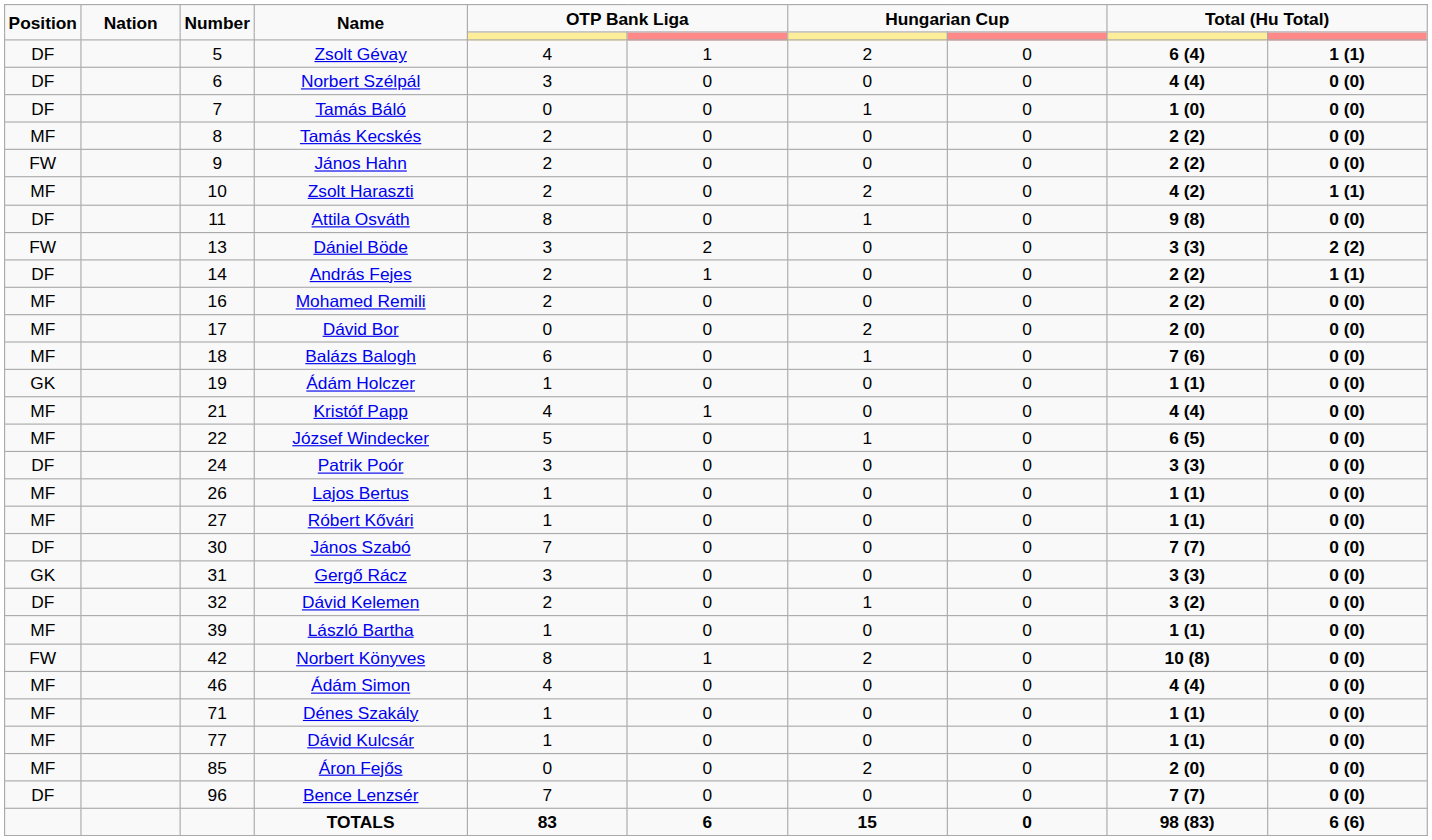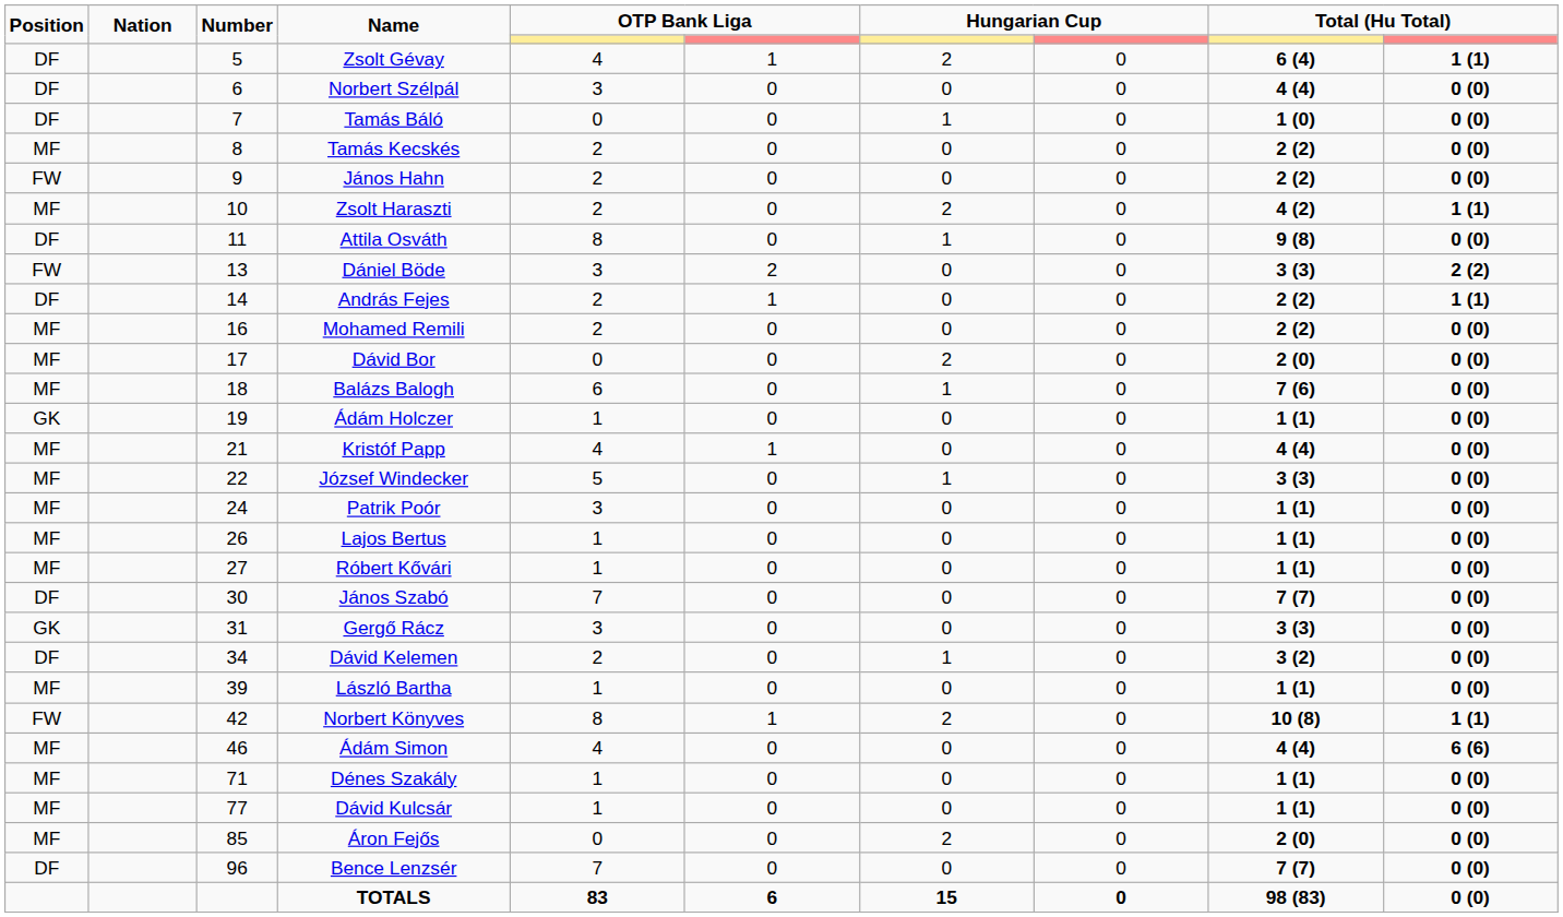 <table class="wikitable" style="font-size: 95%; text-align: center;">
 <tr>
 <td rowspan="2" width="5%" align="center"><strong>Position</strong></td>
 <td rowspan="2" width="7%" align="center"><strong>Nation</strong></td>
 <td rowspan="2" width="5%" align="center"><strong>Number</strong></td>
 <td rowspan="2" width="15%" align="center"><strong>Name</strong></td>
 <td colspan="2" align="center"><strong>OTP Bank Liga</strong></td>
 <td colspan="2" align="center"><strong>Hungarian Cup</strong></td>
 <td colspan="2" align="center"><strong>Total (Hu Total)</strong></td>
 </tr>
 <tr>
 <th width=60 style="background: #FFEE99"></th>
 <th width=60 style="background: #FF8888"></th>
 <th width=60 style="background: #FFEE99"></th>
 <th width=60 style="background: #FF8888"></th>
 <th width=60 style="background: #FFEE99"></th>
 <th width=60 style="background: #FF8888"></th>
 </tr>
 <tr>
 <td>DF</td>
 <td></td>
 <td>5</td>
 <td><a href='#'>Zsolt Gévay</a></td>
 <td>4</td>
 <td>1</td>
 <td>2</td>
 <td>0</td>
 <td><strong>6 (4)</strong></td>
 <td><strong>1 (1)</strong></td>
 </tr>
 <tr>
 <td>DF</td>
 <td></td>
 <td>6</td>
 <td><a href='#'>Norbert Szélpál</a></td>
 <td>3</td>
 <td>0</td>
 <td>0</td>
 <td>0</td>
 <td><strong>4 (4)</strong></td>
 <td><strong>0 (0)</strong></td>
 </tr>
 <tr>
 <td>DF</td>
 <td></td>
 <td>7</td>
 <td><a href='#'>Tamás Báló</a></td>
 <td>0</td>
 <td>0</td>
 <td>1</td>
 <td>0</td>
 <td><strong>1 (0)</strong></td>
 <td><strong>0 (0)</strong></td>
 </tr>
 <tr>
 <td>MF</td>
 <td></td>
 <td>8</td>
 <td><a href='#'>Tamás Kecskés</a></td>
 <td>2</td>
 <td>0</td>
 <td>0</td>
 <td>0</td>
 <td><strong>2 (2)</strong></td>
 <td><strong>0 (0)</strong></td>
 </tr>
 <tr>
 <td>FW</td>
 <td></td>
 <td>9</td>
 <td><a href='#'>János Hahn</a></td>
 <td>2</td>
 <td>0</td>
 <td>0</td>
 <td>0</td>
 <td><strong>2 (2)</strong></td>
 <td><strong>0 (0)</strong></td>
 </tr>
 <tr>
 <td>MF</td>
 <td></td>
 <td>10</td>
 <td><a href='#'>Zsolt Haraszti</a></td>
 <td>2</td>
 <td>0</td>
 <td>2</td>
 <td>0</td>
 <td><strong>4 (2)</strong></td>
 <td><strong>1 (1)</strong></td>
 </tr>
 <tr>
 <td>DF</td>
 <td></td>
 <td>11</td>
 <td><a href='#'>Attila Osváth</a></td>
 <td>8</td>
 <td>0</td>
 <td>1</td>
 <td>0</td>
 <td><strong>9 (8)</strong></td>
 <td><strong>0 (0)</strong></td>
 </tr>
 <tr>
 <td>FW</td>
 <td></td>
 <td>13</td>
 <td><a href='#'>Dániel Böde</a></td>
 <td>3</td>
 <td>2</td>
 <td>0</td>
 <td>0</td>
 <td><strong>3 (3)</strong></td>
 <td><strong>2 (2)</strong></td>
 </tr>
 <tr>
 <td>DF</td>
 <td></td>
 <td>14</td>
 <td><a href='#'>András Fejes</a></td>
 <td>2</td>
 <td>1</td>
 <td>0</td>
 <td>0</td>
 <td><strong>2 (2)</strong></td>
 <td><strong>1 (1)</strong></td>
 </tr>
 <tr>
 <td>MF</td>
 <td></td>
 <td>16</td>
 <td><a href='#'>Mohamed Remili</a></td>
 <td>2</td>
 <td>0</td>
 <td>0</td>
 <td>0</td>
 <td><strong>2 (2)</strong></td>
 <td><strong>0 (0)</strong></td>
 </tr>
 <tr>
 <td>MF</td>
 <td></td>
 <td>17</td>
 <td><a href='#'>Dávid Bor</a></td>
 <td>0</td>
 <td>0</td>
 <td>2</td>
 <td>0</td>
 <td><strong>2 (0)</strong></td>
 <td><strong>0 (0)</strong></td>
 </tr>
 <tr>
 <td>MF</td>
 <td></td>
 <td>18</td>
 <td><a href='#'>Balázs Balogh</a></td>
 <td>6</td>
 <td>0</td>
 <td>1</td>
 <td>0</td>
 <td><strong>7 (6)</strong></td>
 <td><strong>0 (0)</strong></td>
 </tr>
 <tr>
 <td>GK</td>
 <td></td>
 <td>19</td>
 <td><a href='#'>Ádám Holczer</a></td>
 <td>1</td>
 <td>0</td>
 <td>0</td>
 <td>0</td>
 <td><strong>1 (1)</strong></td>
 <td><strong>0 (0)</strong></td>
 </tr>
 <tr>
 <td>MF</td>
 <td></td>
 <td>21</td>
 <td><a href='#'>Kristóf Papp</a></td>
 <td>4</td>
 <td>1</td>
 <td>0</td>
 <td>0</td>
 <td><strong>4 (4)</strong></td>
 <td><strong>0 (0)</strong></td>
 </tr>
 <tr>
 <td>MF</td>
 <td></td>
 <td>22</td>
 <td><a href='#'>József Windecker</a></td>
 <td>5</td>
 <td>0</td>
 <td>1</td>
 <td>0</td>
-<td><strong>6 (5)</strong></td>
+<td><strong>3 (3)</strong></td>
 <td><strong>0 (0)</strong></td>
 </tr>
 <tr>
-<td>DF</td>
+<td>MF</td>
 <td></td>
 <td>24</td>
 <td><a href='#'>Patrik Poór</a></td>
 <td>3</td>
 <td>0</td>
 <td>0</td>
 <td>0</td>
-<td><strong>3 (3)</strong></td>
+<td><strong>1 (1)</strong></td>
 <td><strong>0 (0)</strong></td>
 </tr>
 <tr>
 <td>MF</td>
 <td></td>
 <td>26</td>
 <td><a href='#'>Lajos Bertus</a></td>
 <td>1</td>
 <td>0</td>
 <td>0</td>
 <td>0</td>
 <td><strong>1 (1)</strong></td>
 <td><strong>0 (0)</strong></td>
 </tr>
 <tr>
 <td>MF</td>
 <td></td>
 <td>27</td>
 <td><a href='#'>Róbert Kővári</a></td>
 <td>1</td>
 <td>0</td>
 <td>0</td>
 <td>0</td>
 <td><strong>1 (1)</strong></td>
 <td><strong>0 (0)</strong></td>
 </tr>
 <tr>
 <td>DF</td>
 <td></td>
 <td>30</td>
 <td><a href='#'>János Szabó</a></td>
 <td>7</td>
 <td>0</td>
 <td>0</td>
 <td>0</td>
 <td><strong>7 (7)</strong></td>
 <td><strong>0 (0)</strong></td>
 </tr>
 <tr>
 <td>GK</td>
 <td></td>
 <td>31</td>
 <td><a href='#'>Gergő Rácz</a></td>
 <td>3</td>
 <td>0</td>
 <td>0</td>
 <td>0</td>
 <td><strong>3 (3)</strong></td>
 <td><strong>0 (0)</strong></td>
 </tr>
 <tr>
 <td>DF</td>
 <td></td>
-<td>32</td>
+<td>34</td>
 <td><a href='#'>Dávid Kelemen</a></td>
 <td>2</td>
 <td>0</td>
 <td>1</td>
 <td>0</td>
 <td><strong>3 (2)</strong></td>
 <td><strong>0 (0)</strong></td>
 </tr>
 <tr>
 <td>MF</td>
 <td></td>
 <td>39</td>
 <td><a href='#'>László Bartha</a></td>
 <td>1</td>
 <td>0</td>
 <td>0</td>
 <td>0</td>
 <td><strong>1 (1)</strong></td>
 <td><strong>0 (0)</strong></td>
 </tr>
 <tr>
 <td>FW</td>
 <td></td>
 <td>42</td>
 <td><a href='#'>Norbert Könyves</a></td>
 <td>8</td>
 <td>1</td>
 <td>2</td>
 <td>0</td>
 <td><strong>10 (8)</strong></td>
-<td><strong>0 (0)</strong></td>
+<td><strong>1 (1)</strong></td>
 </tr>
 <tr>
 <td>MF</td>
 <td></td>
 <td>46</td>
 <td><a href='#'>Ádám Simon</a></td>
 <td>4</td>
 <td>0</td>
 <td>0</td>
 <td>0</td>
 <td><strong>4 (4)</strong></td>
-<td><strong>0 (0)</strong></td>
+<td><strong>6 (6)</strong></td>
 </tr>
 <tr>
 <td>MF</td>
 <td></td>
 <td>71</td>
 <td><a href='#'>Dénes Szakály</a></td>
 <td>1</td>
 <td>0</td>
 <td>0</td>
 <td>0</td>
 <td><strong>1 (1)</strong></td>
 <td><strong>0 (0)</strong></td>
 </tr>
 <tr>
 <td>MF</td>
 <td></td>
 <td>77</td>
 <td><a href='#'>Dávid Kulcsár</a></td>
 <td>1</td>
 <td>0</td>
 <td>0</td>
 <td>0</td>
 <td><strong>1 (1)</strong></td>
 <td><strong>0 (0)</strong></td>
 </tr>
 <tr>
 <td>MF</td>
 <td></td>
 <td>85</td>
 <td><a href='#'>Áron Fejős</a></td>
 <td>0</td>
 <td>0</td>
 <td>2</td>
 <td>0</td>
 <td><strong>2 (0)</strong></td>
 <td><strong>0 (0)</strong></td>
 </tr>
 <tr>
 <td>DF</td>
 <td></td>
 <td>96</td>
 <td><a href='#'>Bence Lenzsér</a></td>
 <td>7</td>
 <td>0</td>
 <td>0</td>
 <td>0</td>
 <td><strong>7 (7)</strong></td>
 <td><strong>0 (0)</strong></td>
 </tr>
 <tr>
 <td></td>
 <td></td>
 <td></td>
 <td><strong>TOTALS</strong></td>
 <td><strong>83</strong></td>
 <td><strong>6</strong></td>
 <td><strong>15</strong></td>
 <td><strong>0</strong></td>
 <td><strong>98 (83)</strong></td>
-<td><strong>6 (6)</strong></td>
+<td><strong>0 (0)</strong></td>
 </tr>
 <tr>
 </tr>
 </table>
